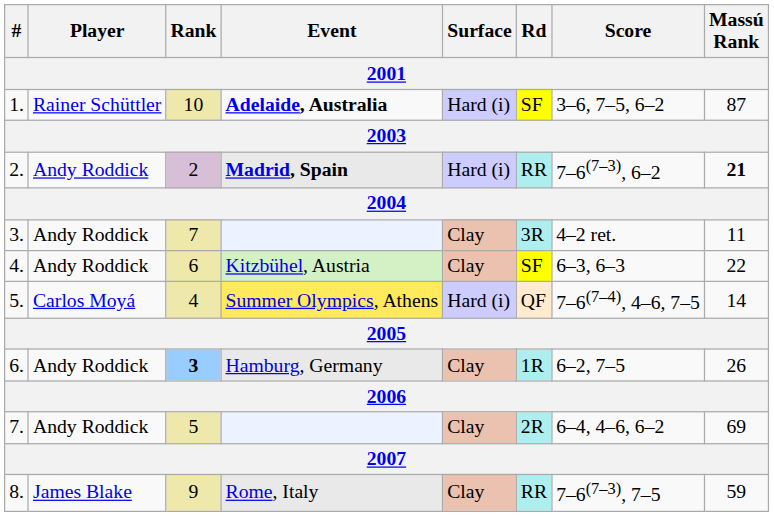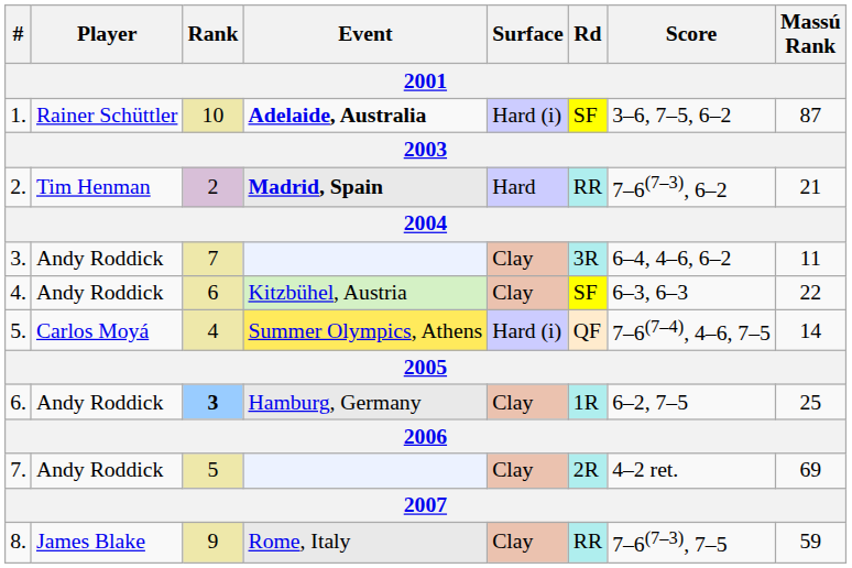 <table class="wikitable sortable">
 <tr>
 <th>#</th>
 <th>Player</th>
 <th>Rank</th>
 <th>Event</th>
 <th>Surface</th>
 <th>Rd</th>
 <th>Score</th>
 <th>Massú<br>Rank</th>
 </tr>
 <tr>
 <th colspan=8><a href='#'>2001</a></th>
 </tr>
 <tr>
 <td>1.</td>
 <td> <a href='#'>Rainer Schüttler</a></td>
 <td align=center bgcolor=EEE8AA>10</td>
 <td><strong><a href='#'>Adelaide</a>, Australia</strong></td>
 <td style="background:#ccf;">Hard (i)</td>
 <td style="background:yellow;">SF</td>
 <td>3–6, 7–5, 6–2</td>
 <td align=center>87</td>
 </tr>
 <tr>
 <th colspan=8><a href='#'>2003</a></th>
 </tr>
 <tr>
 <td>2.</td>
-<td> <a href='#'>Andy Roddick</a></td>
+<td> <a href='#'>Tim Henman</a></td>
 <td align=center style="background:thistle;">2</td>
 <td bgcolor=e9e9e9><strong><a href='#'>Madrid</a>, Spain</strong></td>
-<td style="background:#ccf;">Hard (i)</td>
+<td style="background:#ccf;">Hard</td>
 <td bgcolor=afeeee>RR</td>
 <td>7–6<sup>(7–3)</sup>, 6–2</td>
-<td align=center><strong>21</strong></td>
+<td align=center>21</td>
 </tr>
 <tr>
 <th colspan=8><a href='#'>2004</a></th>
 </tr>
 <tr>
 <td>3.</td>
 <td> Andy Roddick</td>
 <td align=center bgcolor=EEE8AA>7</td>
 <td bgcolor=ECF2FF></td>
 <td style="background:#ebc2af;">Clay</td>
 <td bgcolor=afeeee>3R</td>
-<td>4–2 ret.</td>
+<td>6–4, 4–6, 6–2</td>
 <td align=center>11</td>
 </tr>
 <tr>
 <td>4.</td>
 <td> Andy Roddick</td>
 <td align=center bgcolor=EEE8AA>6</td>
 <td bgcolor=d4f1c5><a href='#'>Kitzbühel</a>, Austria</td>
 <td style="background:#ebc2af;">Clay</td>
 <td style="background:yellow;">SF</td>
 <td>6–3, 6–3</td>
 <td align=center>22</td>
 </tr>
 <tr>
 <td>5.</td>
 <td> <a href='#'>Carlos Moyá</a></td>
 <td align=center bgcolor=EEE8AA>4</td>
 <td bgcolor=FFEA5C><a href='#'>Summer Olympics</a>, Athens</td>
 <td style="background:#ccf;">Hard (i)</td>
 <td bgcolor=ffebcd>QF</td>
 <td>7–6<sup>(7–4)</sup>, 4–6, 7–5</td>
 <td align=center>14</td>
 </tr>
 <tr>
 <th colspan=8><a href='#'>2005</a></th>
 </tr>
 <tr>
 <td>6.</td>
 <td> Andy Roddick</td>
 <td align=center style="background:#9cf;"><strong>3</strong></td>
 <td bgcolor=e9e9e9><a href='#'>Hamburg</a>, Germany</td>
 <td style="background:#ebc2af;">Clay</td>
 <td bgcolor=afeeee>1R</td>
 <td>6–2, 7–5</td>
-<td align=center>26</td>
+<td align=center>25</td>
 </tr>
 <tr>
 <th colspan=8><a href='#'>2006</a></th>
 </tr>
 <tr>
 <td>7.</td>
 <td> Andy Roddick</td>
 <td align=center bgcolor=EEE8AA>5</td>
 <td bgcolor=ECF2FF></td>
 <td style="background:#ebc2af;">Clay</td>
 <td bgcolor=afeeee>2R</td>
-<td>6–4, 4–6, 6–2</td>
+<td>4–2 ret.</td>
 <td align=center>69</td>
 </tr>
 <tr>
 <th colspan=8><a href='#'>2007</a></th>
 </tr>
 <tr>
 <td>8.</td>
 <td> <a href='#'>James Blake</a></td>
 <td align=center bgcolor=EEE8AA>9</td>
 <td bgcolor=e9e9e9><a href='#'>Rome</a>, Italy</td>
 <td style="background:#ebc2af;">Clay</td>
 <td bgcolor=afeeee>RR</td>
 <td>7–6<sup>(7–3)</sup>, 7–5</td>
 <td align=center>59</td>
 </tr>
 </table>
